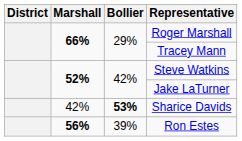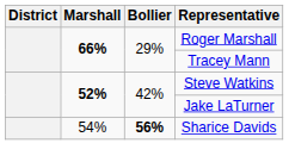 <table class=wikitable>
 <tr>
 <th>District</th>
 <th>Marshall</th>
 <th>Bollier</th>
 <th>Representative</th>
 </tr>
 <tr align=center>
 <th rowspan=2 ></th>
 <td rowspan=2><strong>66%</strong></td>
 <td rowspan=2>29%</td>
 <td><a href='#'>Roger Marshall</a></td>
 </tr>
 <tr align=center>
 <td><a href='#'>Tracey Mann</a></td>
 </tr>
 <tr align=center>
 <th rowspan=2 ></th>
 <td rowspan=2><strong>52%</strong></td>
 <td rowspan=2>42%</td>
 <td><a href='#'>Steve Watkins</a></td>
 </tr>
 <tr align=center>
 <td><a href='#'>Jake LaTurner</a></td>
 </tr>
 <tr align=center>
 <th></th>
-<td>42%</td>
-<td><strong>53%</strong></td>
+<td>54%</td>
+<td><strong>56%</strong></td>
 <td><a href='#'>Sharice Davids</a></td>
 </tr>
-<tr align=center>
-<th></th>
-<td><strong>56%</strong></td>
-<td>39%</td>
-<td><a href='#'>Ron Estes</a></td>
-</tr>
 </table>
